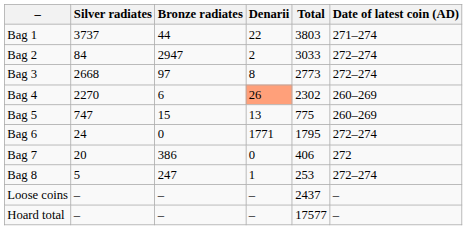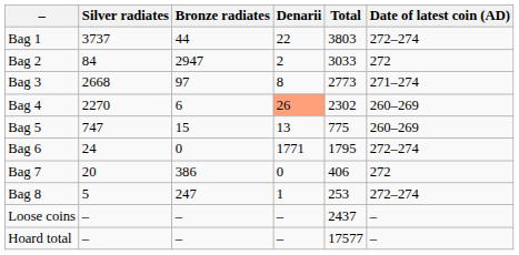 <table class="wikitable">
 <tr>
 <th>–</th>
 <th>Silver radiates</th>
 <th>Bronze radiates</th>
 <th>Denarii</th>
 <th>Total</th>
 <th>Date of latest coin (AD)</th>
 </tr>
 <tr>
 <td>Bag 1</td>
 <td>3737</td>
 <td>44</td>
 <td>22</td>
 <td>3803</td>
-<td>271–274</td>
+<td>272–274</td>
 </tr>
 <tr>
 <td>Bag 2</td>
 <td>84</td>
 <td>2947</td>
 <td>2</td>
 <td>3033</td>
-<td>272–274</td>
+<td>272</td>
 </tr>
 <tr>
 <td>Bag 3</td>
 <td>2668</td>
 <td>97</td>
 <td>8</td>
 <td>2773</td>
-<td>272–274</td>
+<td>271–274</td>
 </tr>
 <tr>
 <td>Bag 4</td>
 <td>2270</td>
 <td>6</td>
 <td style="background: lightsalmon;">26</td>
 <td>2302</td>
 <td>260–269</td>
 </tr>
 <tr>
 <td>Bag 5</td>
 <td>747</td>
 <td>15</td>
 <td>13</td>
 <td>775</td>
 <td>260–269</td>
 </tr>
 <tr>
 <td>Bag 6</td>
 <td>24</td>
 <td>0</td>
 <td>1771</td>
 <td>1795</td>
 <td>272–274</td>
 </tr>
 <tr>
 <td>Bag 7</td>
 <td>20</td>
 <td>386</td>
 <td>0</td>
 <td>406</td>
 <td>272</td>
 </tr>
 <tr>
 <td>Bag 8</td>
 <td>5</td>
 <td>247</td>
 <td>1</td>
 <td>253</td>
 <td>272–274</td>
 </tr>
 <tr>
 <td>Loose coins</td>
 <td>–</td>
 <td>–</td>
 <td>–</td>
 <td>2437</td>
 <td>–</td>
 </tr>
 <tr>
 <td>Hoard total</td>
 <td>–</td>
 <td>–</td>
 <td>–</td>
 <td>17577</td>
 <td>–</td>
 </tr>
 </table>
